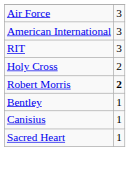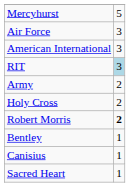 <table class="wikitable">
 <tr>
+</tr>
+<tr>
+<td><a href='#'>Mercyhurst</a></td>
+<td>5</td>
 </tr>
 <tr>
 <td><a href='#'>Air Force</a></td>
 <td>3</td>
 </tr>
 <tr>
 <td><a href='#'>American International</a></td>
 <td>3</td>
 </tr>
 <tr>
 <td><a href='#'>RIT</a></td>
-<td>3</td>
+<td style="background: lightblue;">3</td>
+</tr>
+<tr>
+<td><a href='#'>Army</a></td>
+<td>2</td>
 </tr>
 <tr>
 <td><a href='#'>Holy Cross</a></td>
 <td>2</td>
 </tr>
 <tr>
 <td><a href='#'>Robert Morris</a></td>
 <td><strong>2</strong></td>
 </tr>
 <tr>
 <td><a href='#'>Bentley</a></td>
 <td>1</td>
 </tr>
 <tr>
 <td><a href='#'>Canisius</a></td>
 <td>1</td>
 </tr>
 <tr>
 <td><a href='#'>Sacred Heart</a></td>
 <td>1</td>
 </tr>
 </table>
